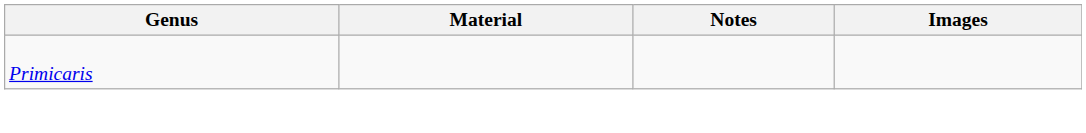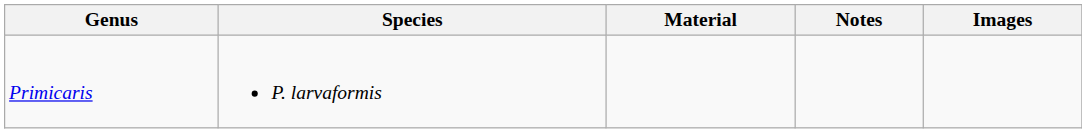 <table class="wikitable" style="margin:auto;width:100%;">
 <tr>
 <th>Genus</th>
+<th>Species</th>
 <th>Material</th>
 <th>Notes</th>
 <th>Images</th>
 </tr>
 <tr>
 <td><br><em><a href='#'>Primicaris</a></em></td>
+<td><br><ul><li><em>P. larvaformis</em></li></ul></td>
 <td></td>
 <td></td>
 <td><br></td>
 </tr>
 </table>
